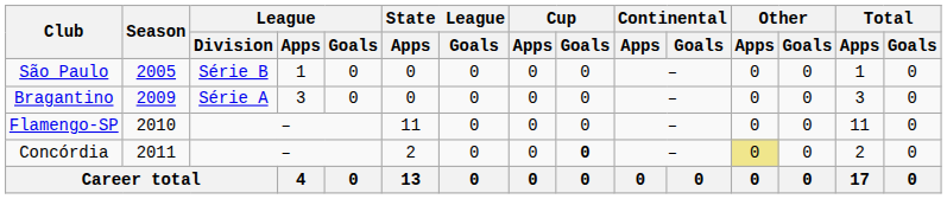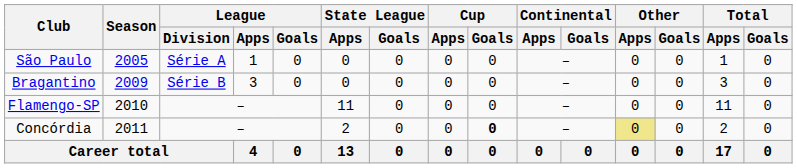 <table class="wikitable" style="text-align: center">
 <tr>
 <th rowspan="2">Club</th>
 <th rowspan="2">Season</th>
 <th colspan="3">League</th>
 <th colspan="2">State League</th>
 <th colspan="2">Cup</th>
 <th colspan="2">Continental</th>
 <th colspan="2">Other</th>
 <th colspan="2">Total</th>
 </tr>
 <tr>
 <th>Division</th>
 <th>Apps</th>
 <th>Goals</th>
 <th>Apps</th>
 <th>Goals</th>
 <th>Apps</th>
 <th>Goals</th>
 <th>Apps</th>
 <th>Goals</th>
 <th>Apps</th>
 <th>Goals</th>
 <th>Apps</th>
 <th>Goals</th>
 </tr>
 <tr>
 <td><a href='#'>São Paulo</a></td>
 <td><a href='#'>2005</a></td>
-<td><a href='#'>Série B</a></td>
+<td><a href='#'>Série A</a></td>
 <td>1</td>
 <td>0</td>
 <td>0</td>
 <td>0</td>
 <td>0</td>
 <td>0</td>
 <td colspan="2">–</td>
 <td>0</td>
 <td>0</td>
 <td>1</td>
 <td>0</td>
 </tr>
 <tr>
 <td><a href='#'>Bragantino</a></td>
 <td><a href='#'>2009</a></td>
-<td><a href='#'>Série A</a></td>
+<td><a href='#'>Série B</a></td>
 <td>3</td>
 <td>0</td>
 <td>0</td>
 <td>0</td>
 <td>0</td>
 <td>0</td>
 <td colspan="2">–</td>
 <td>0</td>
 <td>0</td>
 <td>3</td>
 <td>0</td>
 </tr>
 <tr>
 <td><a href='#'>Flamengo-SP</a></td>
 <td>2010</td>
 <td colspan="3">–</td>
 <td>11</td>
 <td>0</td>
 <td>0</td>
 <td>0</td>
 <td colspan="2">–</td>
 <td>0</td>
 <td>0</td>
 <td>11</td>
 <td>0</td>
 </tr>
 <tr>
 <td>Concórdia</td>
 <td>2011</td>
 <td colspan="3">–</td>
 <td>2</td>
 <td>0</td>
 <td>0</td>
 <td><strong>0</strong></td>
 <td colspan="2">–</td>
 <td style="background: khaki;">0</td>
 <td>0</td>
 <td>2</td>
 <td>0</td>
 </tr>
 <tr>
 <th colspan=3>Career total</th>
 <th>4</th>
 <th>0</th>
 <th>13</th>
 <th>0</th>
 <th>0</th>
 <th>0</th>
 <th>0</th>
 <th>0</th>
 <th>0</th>
 <th>0</th>
 <th>17</th>
 <th>0</th>
 </tr>
 </table>
